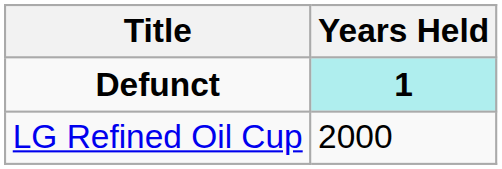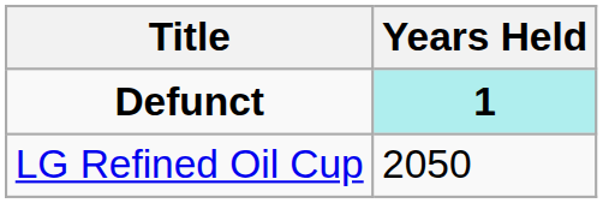 <table class="wikitable">
 <tr>
 <th>Title</th>
 <th>Years Held</th>
 </tr>
 <tr>
 <td align="center"><strong>Defunct</strong></td>
 <td align="center" style="background: paleturquoise;"><strong>1</strong></td>
 </tr>
 <tr>
 <td> <a href='#'>LG Refined Oil Cup</a></td>
-<td>2000</td>
+<td>2050</td>
 </tr>
 </table>
